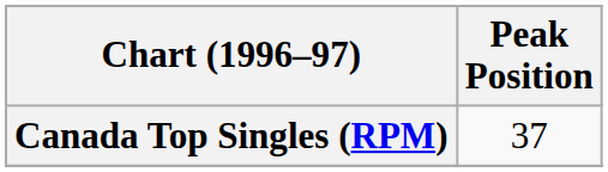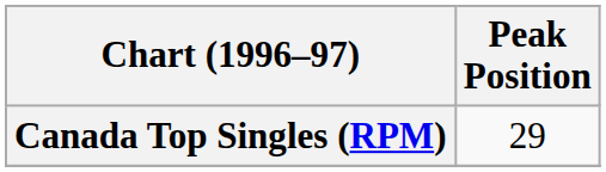 <table class="wikitable sortable plainrowheaders" style="text-align:center">
 <tr>
 <th>Chart (1996–97)</th>
 <th>Peak<br>Position</th>
 </tr>
 <tr>
 <th scope="row">Canada Top Singles (<a href='#'>RPM</a>)</th>
-<td align="center">37</td>
+<td align="center">29</td>
 </tr>
 <tr>
 </tr>
 <tr>
 </tr>
 <tr>
 </tr>
 </table>
